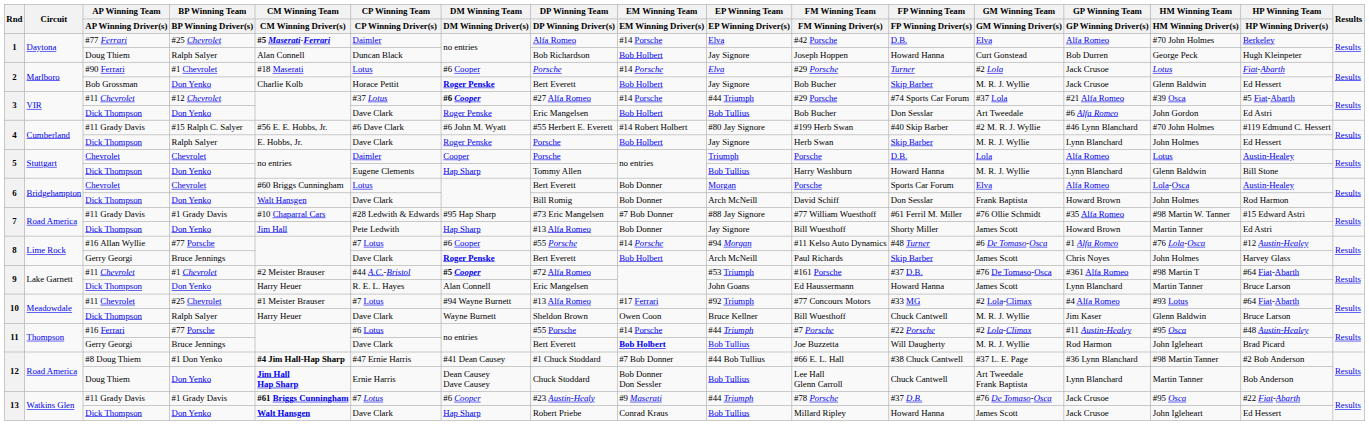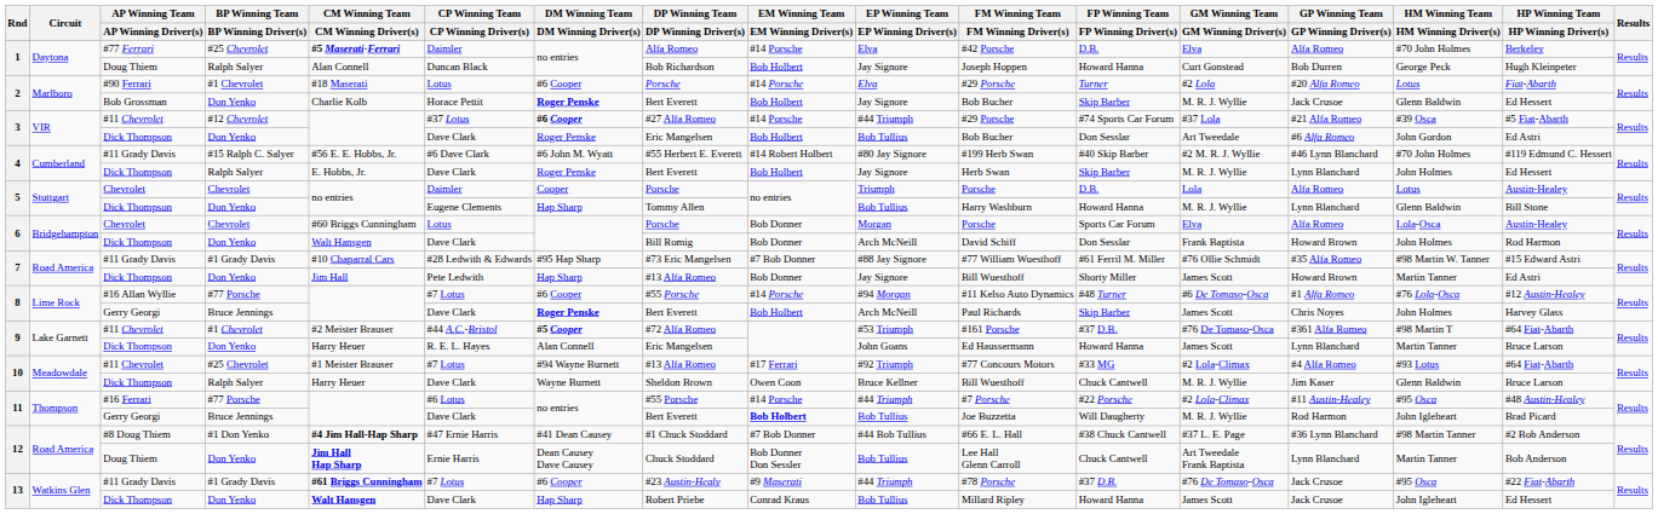 <table class="wikitable" style="font-size: 90%; white-space: nowrap;">
 <tr>
 <th rowspan=2>Rnd</th>
 <th rowspan=2>Circuit</th>
 <th>AP Winning Team</th>
 <th>BP Winning Team</th>
 <th>CM Winning Team</th>
 <th>CP Winning Team</th>
 <th>DM Winning Team</th>
 <th>DP Winning Team</th>
 <th>EM Winning Team</th>
 <th>EP Winning Team</th>
 <th>FM Winning Team</th>
 <th>FP Winning Team</th>
 <th>GM Winning Team</th>
 <th>GP Winning Team</th>
 <th>HM Winning Team</th>
 <th>HP Winning Team</th>
 <th rowspan=2>Results</th>
 </tr>
 <tr>
 <th>AP Winning Driver(s)</th>
 <th>BP Winning Driver(s)</th>
 <th>CM Winning Driver(s)</th>
 <th>CP Winning Driver(s)</th>
 <th>DM Winning Driver(s)</th>
 <th>DP Winning Driver(s)</th>
 <th>EM Winning Driver(s)</th>
 <th>EP Winning Driver(s)</th>
 <th>FM Winning Driver(s)</th>
 <th>FP Winning Driver(s)</th>
 <th>GM Winning Driver(s)</th>
 <th>GP Winning Driver(s)</th>
 <th>HM Winning Driver(s)</th>
 <th>HP Winning Driver(s)</th>
 </tr>
 <tr>
 <th rowspan=2>1</th>
 <td rowspan=2><a href='#'>Daytona</a></td>
 <td> #77 <em><a href='#'>Ferrari</a></em></td>
 <td> #25 <em><a href='#'>Chevrolet</a></em></td>
 <td> <strong>#5 <em><a href='#'>Maserati</a>-<a href='#'>Ferrari</a><strong><em></td>
 <td> </em><a href='#'>Daimler</a><em></td>
 <td rowspan=2> </em>no entries<em></td>
 <td> </em><a href='#'>Alfa Romeo</a><em></td>
 <td> #14 </em><a href='#'>Porsche</a><em></td>
 <td> </em><a href='#'>Elva</a><em></td>
 <td> #42 </em><a href='#'>Porsche</a><em></td>
 <td> </em><a href='#'>D.B.</a><em></td>
 <td> </em><a href='#'>Elva</a><em></td>
 <td> </em><a href='#'>Alfa Romeo</a><em></td>
 <td> #70 John Holmes</td>
 <td> </em><a href='#'>Berkeley</a><em></td>
 <td rowspan=2><a href='#'>Results</a></td>
 </tr>
 <tr>
 <td>  Doug Thiem</td>
 <td>  Ralph Salyer</td>
 <td> </strong> Alan Connell<strong></td>
 <td>  Duncan Black</td>
 <td>  Bob Richardson</td>
 <td>  <a href='#'>Bob Holbert</a></td>
 <td>  Jay Signore</td>
 <td>  Joseph Hoppen</td>
 <td>  Howard Hanna</td>
 <td>  Curt Gonstead</td>
 <td>  Bob Durren</td>
 <td>  George Peck</td>
 <td>  Hugh Kleinpeter</td>
 </tr>
 <tr>
 <th rowspan=2>2</th>
 <td rowspan=2><a href='#'>Marlboro</a></td>
 <td> #90 </em><a href='#'>Ferrari</a><em></td>
 <td> #1 </em><a href='#'>Chevrolet</a><em></td>
 <td> #18 </em><a href='#'>Maserati</a><em></td>
 <td> </em><a href='#'>Lotus</a><em></td>
 <td> </strong>#6 </em><a href='#'>Cooper</a></em></strong></td>
 <td> <em><a href='#'>Porsche</a></em></td>
 <td> #14 <em><a href='#'>Porsche</a></em></td>
 <td> <em><a href='#'>Elva</a></em></td>
 <td> #29 <em><a href='#'>Porsche</a></em></td>
 <td> <em><a href='#'>Turner</a></em></td>
 <td> #2 <em><a href='#'>Lola</a></em></td>
-<td>  Jack Crusoe</td>
+<td> #20 <em><a href='#'>Alfa Romeo</a></em></td>
 <td> <em><a href='#'>Lotus</a></em></td>
 <td> <em><a href='#'>Fiat</a>-<a href='#'>Abarth</a></em></td>
 <td rowspan=2><a href='#'>Results</a></td>
 </tr>
 <tr>
 <td>  Bob Grossman</td>
 <td>  <a href='#'>Don Yenko</a></td>
 <td>  Charlie Kolb</td>
 <td>  Horace Pettit</td>
 <td> <strong> <a href='#'>Roger Penske</a></strong></td>
 <td>  Bert Everett</td>
 <td>  <a href='#'>Bob Holbert</a></td>
 <td>  Jay Signore</td>
 <td>  Bob Bucher</td>
 <td>  <a href='#'>Skip Barber</a></td>
 <td>  M. R. J. Wyllie</td>
 <td>  Jack Crusoe</td>
 <td>  Glenn Baldwin</td>
 <td>  Ed Hessert</td>
 </tr>
 <tr>
 <th rowspan=2>3</th>
 <td rowspan=2><a href='#'>VIR</a></td>
 <td> #11 <em><a href='#'>Chevrolet</a></em></td>
 <td> #12 <em><a href='#'>Chevrolet</a></em></td>
 <td rowspan=2> </td>
 <td> #37 <em><a href='#'>Lotus</a></em></td>
 <td> <strong>#6 <em><a href='#'>Cooper</a><strong><em></td>
 <td> #27 </em><a href='#'>Alfa Romeo</a><em></td>
 <td> #14 </em><a href='#'>Porsche</a><em></td>
 <td> #44 </em><a href='#'>Triumph</a><em></td>
 <td> #29 </em><a href='#'>Porsche</a><em></td>
 <td> #74 Sports Car Forum</td>
 <td> #37 </em><a href='#'>Lola</a><em></td>
 <td> #21 </em><a href='#'>Alfa Romeo</a><em></td>
 <td> #39 </em><a href='#'>Osca</a><em></td>
 <td> #5 </em><a href='#'>Fiat</a>-<a href='#'>Abarth</a><em></td>
 <td rowspan=2><a href='#'>Results</a></td>
 </tr>
 <tr>
 <td>  <a href='#'>Dick Thompson</a></td>
 <td>  <a href='#'>Don Yenko</a></td>
 <td>  Dave Clark</td>
 <td> </strong> <a href='#'>Roger Penske</a><strong></td>
 <td>  Eric Mangelsen</td>
 <td>  <a href='#'>Bob Holbert</a></td>
 <td>  <a href='#'>Bob Tullius</a></td>
 <td>  Bob Bucher</td>
 <td>  Don Sesslar</td>
 <td>  Art Tweedale</td>
 <td> #6 <em><a href='#'>Alfa Romeo</a></em></td>
 <td>  John Gordon</td>
 <td>  Ed Astri</td>
 </tr>
 <tr>
 <th rowspan=2>4</th>
 <td rowspan=2><a href='#'>Cumberland</a></td>
 <td> #11 Grady Davis</td>
 <td> #15 Ralph C. Salyer</td>
 <td> #56 E. E. Hobbs, Jr.</td>
 <td> #6 Dave Clark</td>
 <td> </strong>#6 John M. Wyatt<strong></td>
 <td> #55 Herbert E. Everett</td>
 <td> #14 Robert Holbert</td>
 <td> #80 Jay Signore</td>
 <td> #199 Herb Swan</td>
 <td> #40 Skip Barber</td>
 <td> #2 M. R. J. Wyllie</td>
 <td> #46 Lynn Blanchard</td>
 <td> #70 John Holmes</td>
 <td> #119 Edmund C. Hessert</td>
 <td rowspan=2><a href='#'>Results</a></td>
 </tr>
 <tr>
 <td>  <a href='#'>Dick Thompson</a></td>
 <td>  Ralph Salyer</td>
 <td>  E. Hobbs, Jr.</td>
 <td>  Dave Clark</td>
 <td> </strong> <a href='#'>Roger Penske</a><strong></td>
-<td> </em><a href='#'>Porsche</a><em></td>
+<td>  Bert Everett</td>
 <td>  <a href='#'>Bob Holbert</a></td>
 <td>  Jay Signore</td>
 <td>  Herb Swan</td>
 <td>  <a href='#'>Skip Barber</a></td>
 <td>  M. R. J. Wyllie</td>
 <td>  Lynn Blanchard</td>
 <td>  John Holmes</td>
 <td>  Ed Hessert</td>
 </tr>
 <tr>
 <th rowspan=2>5</th>
 <td rowspan=2><a href='#'>Stuttgart</a></td>
 <td> </em><a href='#'>Chevrolet</a><em></td>
 <td> </em><a href='#'>Chevrolet</a><em></td>
 <td rowspan=2> </em>no entries<em></td>
 <td> </em><a href='#'>Daimler</a><em></td>
 <td> </em></strong><a href='#'>Cooper</a><strong><em></td>
 <td> </em><a href='#'>Porsche</a><em></td>
 <td rowspan=2> </em>no entries<em></td>
 <td> </em><a href='#'>Triumph</a><em></td>
 <td> </em><a href='#'>Porsche</a><em></td>
 <td> </em><a href='#'>D.B.</a><em></td>
 <td> </em><a href='#'>Lola</a><em></td>
 <td> </em><a href='#'>Alfa Romeo</a><em></td>
 <td> </em><a href='#'>Lotus</a><em></td>
 <td> </em><a href='#'>Austin-Healey</a><em></td>
 <td rowspan=2><a href='#'>Results</a></td>
 </tr>
 <tr>
 <td>  <a href='#'>Dick Thompson</a></td>
 <td>  <a href='#'>Don Yenko</a></td>
 <td>  Eugene Clements</td>
 <td> </strong> <a href='#'>Hap Sharp</a><strong></td>
 <td>  Tommy Allen</td>
 <td>  <a href='#'>Bob Tullius</a></td>
 <td>  Harry Washburn</td>
 <td>  Howard Hanna</td>
 <td>  M. R. J. Wyllie</td>
 <td>  Lynn Blanchard</td>
 <td>  Glenn Baldwin</td>
 <td>  Bill Stone</td>
 </tr>
 <tr>
 <th rowspan=2>6</th>
 <td rowspan=2><a href='#'>Bridgehampton</a></td>
 <td> </em><a href='#'>Chevrolet</a><em></td>
 <td> </em><a href='#'>Chevrolet</a><em></td>
 <td> </strong>#60 Briggs Cunningham<strong></td>
 <td> </em><a href='#'>Lotus</a><em></td>
 <td rowspan=2> </td>
-<td>  Bert Everett</td>
+<td> </em><a href='#'>Porsche</a><em></td>
 <td> Bob Donner</td>
 <td> </em><a href='#'>Morgan</a><em></td>
 <td> </em><a href='#'>Porsche</a><em></td>
 <td> Sports Car Forum</td>
 <td> </em><a href='#'>Elva</a><em></td>
 <td> </em><a href='#'>Alfa Romeo</a><em></td>
 <td> </em><a href='#'>Lola</a>-<a href='#'>Osca</a><em></td>
 <td> </em><a href='#'>Austin-Healey</a><em></td>
 <td rowspan=2><a href='#'>Results</a></td>
 </tr>
 <tr>
 <td>  <a href='#'>Dick Thompson</a></td>
 <td>  <a href='#'>Don Yenko</a></td>
 <td> </strong> <a href='#'>Walt Hansgen</a><strong></td>
 <td>  Dave Clark</td>
 <td>  Bill Romig</td>
 <td>  Bob Donner</td>
 <td>  Arch McNeill</td>
 <td>  David Schiff</td>
 <td>  Don Sesslar</td>
 <td>  Frank Baptista</td>
 <td>  Howard Brown</td>
 <td>  John Holmes</td>
 <td>  Rod Harmon</td>
 </tr>
 <tr>
 <th rowspan=2>7</th>
 <td rowspan=2><a href='#'>Road America</a></td>
 <td> #11 Grady Davis</td>
 <td> #1 Grady Davis</td>
 <td> </strong>#10 <a href='#'>Chaparral Cars</a><strong></td>
 <td> #28 Ledwith & Edwards</td>
 <td> #95 Hap Sharp</td>
 <td> #73 Eric Mangelsen</td>
 <td> #7 Bob Donner</td>
 <td> #88 Jay Signore</td>
 <td> #77 William Wuesthoff</td>
 <td> #61 Ferril M. Miller</td>
 <td> #76 Ollie Schmidt</td>
 <td> #35 </em><a href='#'>Alfa Romeo</a><em></td>
 <td> #98 Martin W. Tanner</td>
 <td> #15 Edward Astri</td>
 <td rowspan=2><a href='#'>Results</a></td>
 </tr>
 <tr>
 <td>  <a href='#'>Dick Thompson</a></td>
 <td>  <a href='#'>Don Yenko</a></td>
 <td>  <a href='#'>Jim Hall</a></td>
 <td>  Pete Ledwith</td>
 <td>  <a href='#'>Hap Sharp</a></td>
 <td> #13 </em><a href='#'>Alfa Romeo</a><em></td>
 <td>  Bob Donner</td>
 <td>  Jay Signore</td>
 <td>  Bill Wuesthoff</td>
 <td>  Shorty Miller</td>
 <td>  James Scott</td>
 <td>  Howard Brown</td>
 <td>  Martin Tanner</td>
 <td>  Ed Astri</td>
 </tr>
 <tr>
 <th rowspan=2>8</th>
 <td rowspan=2><a href='#'>Lime Rock</a></td>
 <td> #16 Allan Wyllie</td>
 <td> #77 </em><a href='#'>Porsche</a><em></td>
 <td rowspan=2> </td>
 <td> #7 </em><a href='#'>Lotus</a><em></td>
 <td> </strong>#6 </em><a href='#'>Cooper</a></em></strong></td>
 <td> #55 <em><a href='#'>Porsche</a></em></td>
 <td> #14 <em><a href='#'>Porsche</a></em></td>
 <td> #94 <em><a href='#'>Morgan</a></em></td>
 <td> #11 Kelso Auto Dynamics</td>
 <td> #48 <em><a href='#'>Turner</a></em></td>
 <td> #6 <em><a href='#'>De Tomaso</a>-<a href='#'>Osca</a></em></td>
 <td> #1 <em><a href='#'>Alfa Romeo</a></em></td>
 <td> #76 <em><a href='#'>Lola</a>-<a href='#'>Osca</a></em></td>
 <td> #12 <em><a href='#'>Austin-Healey</a></em></td>
 <td rowspan=2><a href='#'>Results</a></td>
 </tr>
 <tr>
 <td>  Gerry Georgi</td>
 <td>  Bruce Jennings</td>
 <td>  Dave Clark</td>
 <td> <strong> <a href='#'>Roger Penske</a></strong></td>
 <td>  Bert Everett</td>
 <td>  <a href='#'>Bob Holbert</a></td>
 <td>  Arch McNeill</td>
 <td>  Paul Richards</td>
 <td>  <a href='#'>Skip Barber</a></td>
 <td>  James Scott</td>
 <td>  Chris Noyes</td>
 <td>  John Holmes</td>
 <td>  Harvey Glass</td>
 </tr>
 <tr>
 <th rowspan=2>9</th>
 <td rowspan=2>Lake Garnett</td>
 <td> #11 <em><a href='#'>Chevrolet</a></em></td>
 <td> #1 <em><a href='#'>Chevrolet</a></em></td>
 <td> #2 Meister Brauser</td>
 <td> #44 <em><a href='#'>A.C.</a>-<a href='#'>Bristol</a></em></td>
 <td> <strong>#5 <em><a href='#'>Cooper</a><strong><em></td>
 <td> #72 </em><a href='#'>Alfa Romeo</a><em></td>
 <td rowspan=2> </td>
 <td> #53 </em><a href='#'>Triumph</a><em></td>
 <td> #161 </em><a href='#'>Porsche</a><em></td>
 <td> #37 </em><a href='#'>D.B.</a><em></td>
 <td> #76 </em><a href='#'>De Tomaso</a>-<a href='#'>Osca</a><em></td>
 <td> #361 </em><a href='#'>Alfa Romeo</a><em></td>
 <td> #98 </em>Martin T<em></td>
 <td> #64 </em><a href='#'>Fiat</a>-<a href='#'>Abarth</a><em></td>
 <td rowspan=2><a href='#'>Results</a></td>
 </tr>
 <tr>
 <td>  <a href='#'>Dick Thompson</a></td>
 <td>  <a href='#'>Don Yenko</a></td>
 <td>  Harry Heuer</td>
 <td>  R. E. L. Hayes</td>
 <td> </strong> Alan Connell<strong></td>
 <td>  Eric Mangelsen</td>
 <td>  John Goans</td>
 <td>  Ed Haussermann</td>
 <td>  Howard Hanna</td>
 <td>  James Scott</td>
 <td>  Lynn Blanchard</td>
 <td>  Martin Tanner</td>
 <td>  Bruce Larson</td>
 </tr>
 <tr>
 <th rowspan=2>10</th>
 <td rowspan=2><a href='#'>Meadowdale</a></td>
 <td> #11 </em><a href='#'>Chevrolet</a><em></td>
 <td> #25 </em><a href='#'>Chevrolet</a><em></td>
 <td> </strong>#1 Meister Brauser<strong></td>
 <td> #7 </em><a href='#'>Lotus</a><em></td>
 <td> #94 Wayne Burnett</td>
 <td> #13 </em><a href='#'>Alfa Romeo</a><em></td>
 <td> #17 </em><a href='#'>Ferrari</a><em></td>
 <td> #92 </em><a href='#'>Triumph</a><em></td>
 <td> #77 Concours Motors</td>
 <td> #33 </em><a href='#'>MG</a><em></td>
 <td> #2 </em><a href='#'>Lola</a>-<a href='#'>Climax</a><em></td>
 <td> #4 </em><a href='#'>Alfa Romeo</a><em></td>
 <td> #93 </em><a href='#'>Lotus</a><em></td>
 <td> #64 </em><a href='#'>Fiat</a>-<a href='#'>Abarth</a><em></td>
 <td rowspan=2><a href='#'>Results</a></td>
 </tr>
 <tr>
 <td>  <a href='#'>Dick Thompson</a></td>
 <td>  Ralph Salyer</td>
 <td> </strong> Harry Heuer<strong></td>
 <td>  Dave Clark</td>
 <td>  Wayne Burnett</td>
 <td>  Sheldon Brown</td>
 <td>  Owen Coon</td>
 <td>  Bruce Kellner</td>
 <td>  Bill Wuesthoff</td>
 <td>  Chuck Cantwell</td>
 <td>  M. R. J. Wyllie</td>
 <td>  Jim Kaser</td>
 <td>  Glenn Baldwin</td>
 <td>  Bruce Larson</td>
 </tr>
 <tr>
 <th rowspan=2>11</th>
 <td rowspan=2><a href='#'>Thompson</a></td>
 <td> #16 </em><a href='#'>Ferrari</a><em></td>
 <td> #77 </em><a href='#'>Porsche</a><em></td>
 <td rowspan=2> </td>
 <td> #6 </em><a href='#'>Lotus</a><em></td>
 <td rowspan=2> </em>no entries<em></td>
 <td> #55 </em><a href='#'>Porsche</a><em></td>
 <td> </strong>#14 </em><a href='#'>Porsche</a></em></strong></td>
 <td> #44 <em><a href='#'>Triumph</a></em></td>
 <td> #7 <em><a href='#'>Porsche</a></em></td>
 <td> #22 <em><a href='#'>Porsche</a></em></td>
 <td> #2 <em><a href='#'>Lola</a>-<a href='#'>Climax</a></em></td>
 <td> #11 <em><a href='#'>Austin-Healey</a></em></td>
 <td> #95 <em><a href='#'>Osca</a></em></td>
 <td> #48 <em><a href='#'>Austin-Healey</a></em></td>
 <td rowspan=2><a href='#'>Results</a></td>
 </tr>
 <tr>
 <td>  Gerry Georgi</td>
 <td>  Bruce Jennings</td>
 <td>  Dave Clark</td>
 <td>  Bert Everett</td>
 <td> <strong> <a href='#'>Bob Holbert</a></strong></td>
 <td>  <a href='#'>Bob Tullius</a></td>
 <td>  Joe Buzzetta</td>
 <td>  Will Daugherty</td>
 <td>  M. R. J. Wyllie</td>
 <td>  Rod Harmon</td>
 <td>  John Igleheart</td>
 <td>  Brad Picard</td>
 </tr>
 <tr>
 <th rowspan=2>12</th>
 <td rowspan=2><a href='#'>Road America</a></td>
 <td> #8 Doug Thiem</td>
 <td> #1 Don Yenko</td>
 <td> <strong>#4 Jim Hall-Hap Sharp</strong></td>
 <td> #47 Ernie Harris</td>
 <td> #41 Dean Causey</td>
 <td> #1 Chuck Stoddard</td>
 <td> #7 Bob Donner</td>
 <td> #44 Bob Tullius</td>
 <td> #66 E. L. Hall</td>
 <td> #38 Chuck Cantwell</td>
 <td> #37 L. E. Page</td>
 <td> #36 Lynn Blanchard</td>
 <td> #98 Martin Tanner</td>
 <td> #2 Bob Anderson</td>
 <td rowspan=2><a href='#'>Results</a></td>
 </tr>
 <tr>
 <td>  Doug Thiem</td>
 <td>  <a href='#'>Don Yenko</a></td>
 <td> <strong> <a href='#'>Jim Hall</a><br> <a href='#'>Hap Sharp</a></strong></td>
 <td>  Ernie Harris</td>
 <td>  Dean Causey<br> Dave Causey</td>
 <td>  Chuck Stoddard</td>
 <td>  Bob Donner<br> Don Sessler</td>
 <td>  <a href='#'>Bob Tullius</a></td>
 <td>  Lee Hall<br> Glenn Carroll</td>
 <td>  Chuck Cantwell</td>
 <td>  Art Tweedale<br> Frank Baptista</td>
 <td>  Lynn Blanchard</td>
 <td>  Martin Tanner</td>
 <td>  Bob Anderson</td>
 </tr>
 <tr>
 <th rowspan=2>13</th>
 <td rowspan=2><a href='#'>Watkins Glen</a></td>
 <td> #11 Grady Davis</td>
 <td> #1 Grady Davis</td>
 <td> <strong>#61 <a href='#'>Briggs Cunningham</a></strong></td>
 <td> #7 <em><a href='#'>Lotus</a></em></td>
 <td> #6 <em><a href='#'>Cooper</a></em></td>
 <td> #23 <em><a href='#'>Austin-Healy</a></em></td>
 <td> #9 <em><a href='#'>Maserati</a></em></td>
 <td> #44 <em><a href='#'>Triumph</a></em></td>
 <td> #78 <em><a href='#'>Porsche</a></em></td>
 <td> #37 <em><a href='#'>D.B.</a></em></td>
 <td> #76 <em><a href='#'>De Tomaso</a>-<a href='#'>Osca</a></em></td>
 <td>  Jack Crusoe</td>
 <td> #95 <em><a href='#'>Osca</a></em></td>
 <td> #22 <em><a href='#'>Fiat</a>-<a href='#'>Abarth</a></em></td>
 <td rowspan=2><a href='#'>Results</a></td>
 </tr>
 <tr>
 <td>  <a href='#'>Dick Thompson</a></td>
 <td>  <a href='#'>Don Yenko</a></td>
 <td> <strong> <a href='#'>Walt Hansgen</a></strong></td>
 <td>  Dave Clark</td>
 <td>  <a href='#'>Hap Sharp</a></td>
 <td>  Robert Priebe</td>
 <td>  Conrad Kraus</td>
 <td>  <a href='#'>Bob Tullius</a></td>
 <td>  Millard Ripley</td>
 <td>  Howard Hanna</td>
 <td>  James Scott</td>
 <td>  Jack Crusoe</td>
 <td>  John Igleheart</td>
 <td>  Ed Hessert</td>
 </tr>
 </table>
